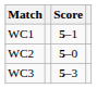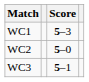 <table class="wikitable" style="font-size: 100%; margin: 1em auto 1em auto;">
 <tr>
 <th>Match</th>
 <th></th>
 <th>Score</th>
 <th></th>
 </tr>
 <tr>
 <td>WC1</td>
 <td><strong></strong></td>
-<td align="center"><strong>5</strong>–1</td>
+<td align="center"><strong>5</strong>–3</td>
 <td></td>
 </tr>
 <tr>
 <td>WC2</td>
 <td><strong></strong></td>
 <td align="center"><strong>5</strong>–0</td>
 <td></td>
 </tr>
 <tr>
 <td>WC3</td>
 <td><strong></strong></td>
-<td align="center"><strong>5</strong>–3</td>
+<td align="center"><strong>5</strong>–1</td>
 <td></td>
 </tr>
 </table>
